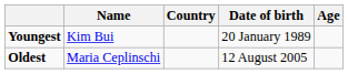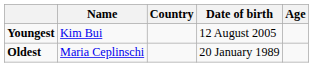 <table class="wikitable">
 <tr>
 <th></th>
 <th><strong>Name</strong></th>
 <th><strong>Country</strong></th>
 <th><strong>Date of birth</strong></th>
 <th><strong>Age</strong></th>
 </tr>
 <tr>
 <td><strong>Youngest</strong></td>
 <td><a href='#'>Kim Bui</a></td>
 <td></td>
-<td>20 January 1989</td>
+<td>12 August 2005</td>
 <td></td>
 </tr>
 <tr>
 <td><strong>Oldest</strong></td>
 <td><a href='#'>Maria Ceplinschi</a></td>
 <td></td>
-<td>12 August 2005</td>
+<td>20 January 1989</td>
 <td></td>
 </tr>
 </table>
